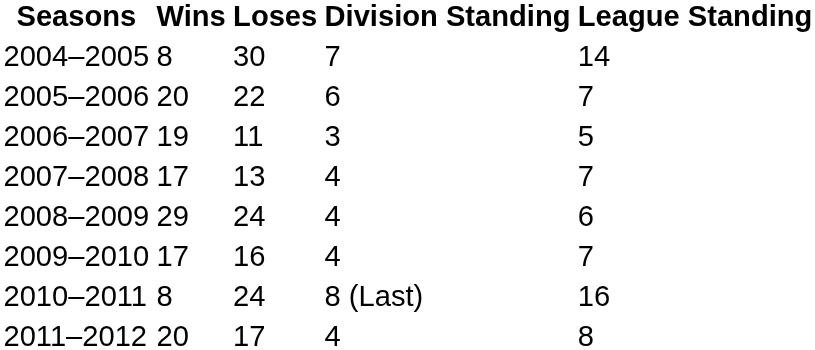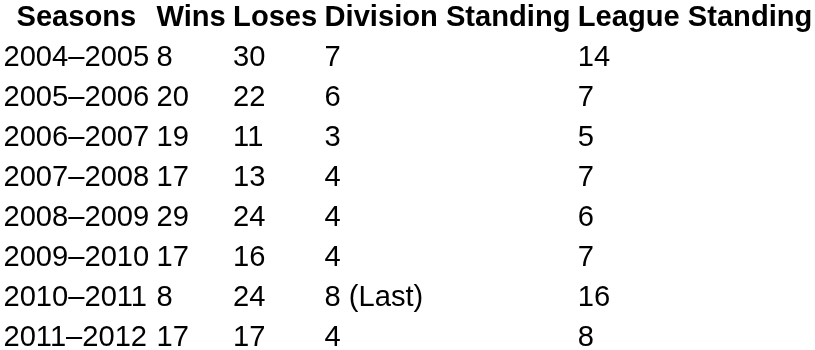 <table border="0">
 <tr>
 <th>Seasons</th>
 <th>Wins</th>
 <th>Loses</th>
 <th>Division Standing</th>
 <th>League Standing</th>
 </tr>
 <tr>
 <td>2004–2005</td>
 <td>8</td>
 <td>30</td>
 <td>7</td>
 <td>14</td>
 </tr>
 <tr>
 <td>2005–2006</td>
 <td>20</td>
 <td>22</td>
 <td>6</td>
 <td>7</td>
 </tr>
 <tr>
 <td>2006–2007</td>
 <td>19</td>
 <td>11</td>
 <td>3</td>
 <td>5</td>
 </tr>
 <tr>
 <td>2007–2008</td>
 <td>17</td>
 <td>13</td>
 <td>4</td>
 <td>7</td>
 </tr>
 <tr>
 <td>2008–2009</td>
 <td>29</td>
 <td>24</td>
 <td>4</td>
 <td>6</td>
 </tr>
 <tr>
 <td>2009–2010</td>
 <td>17</td>
 <td>16</td>
 <td>4</td>
 <td>7</td>
 </tr>
 <tr>
 <td>2010–2011</td>
 <td>8</td>
 <td>24</td>
 <td>8 (Last)</td>
 <td>16</td>
 </tr>
 <tr>
 <td>2011–2012</td>
-<td>20</td>
+<td>17</td>
 <td>17</td>
 <td>4</td>
 <td>8</td>
 </tr>
 </table>
